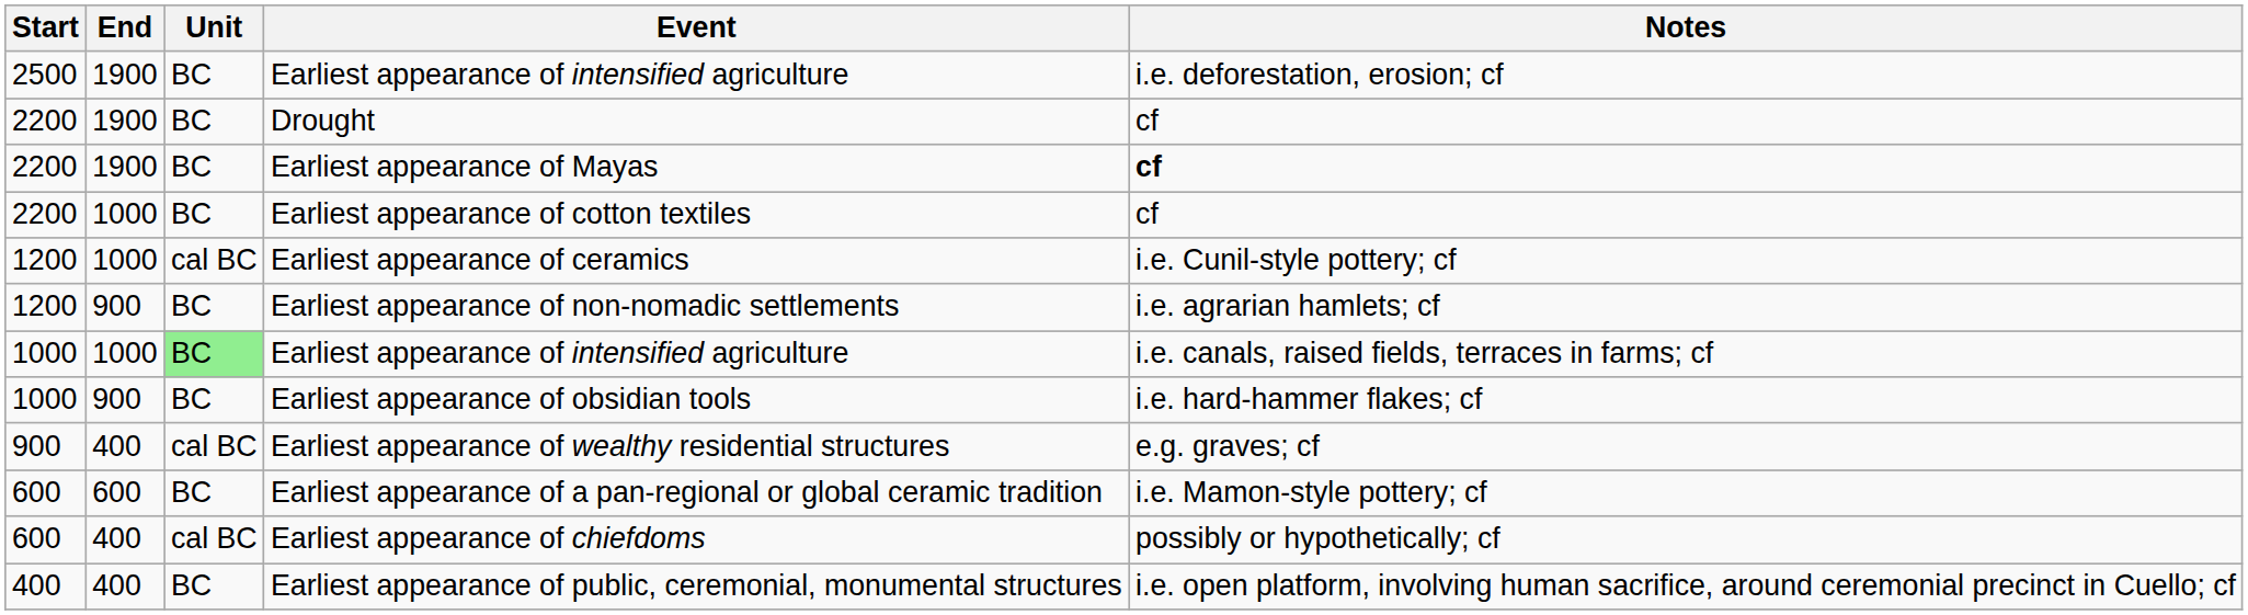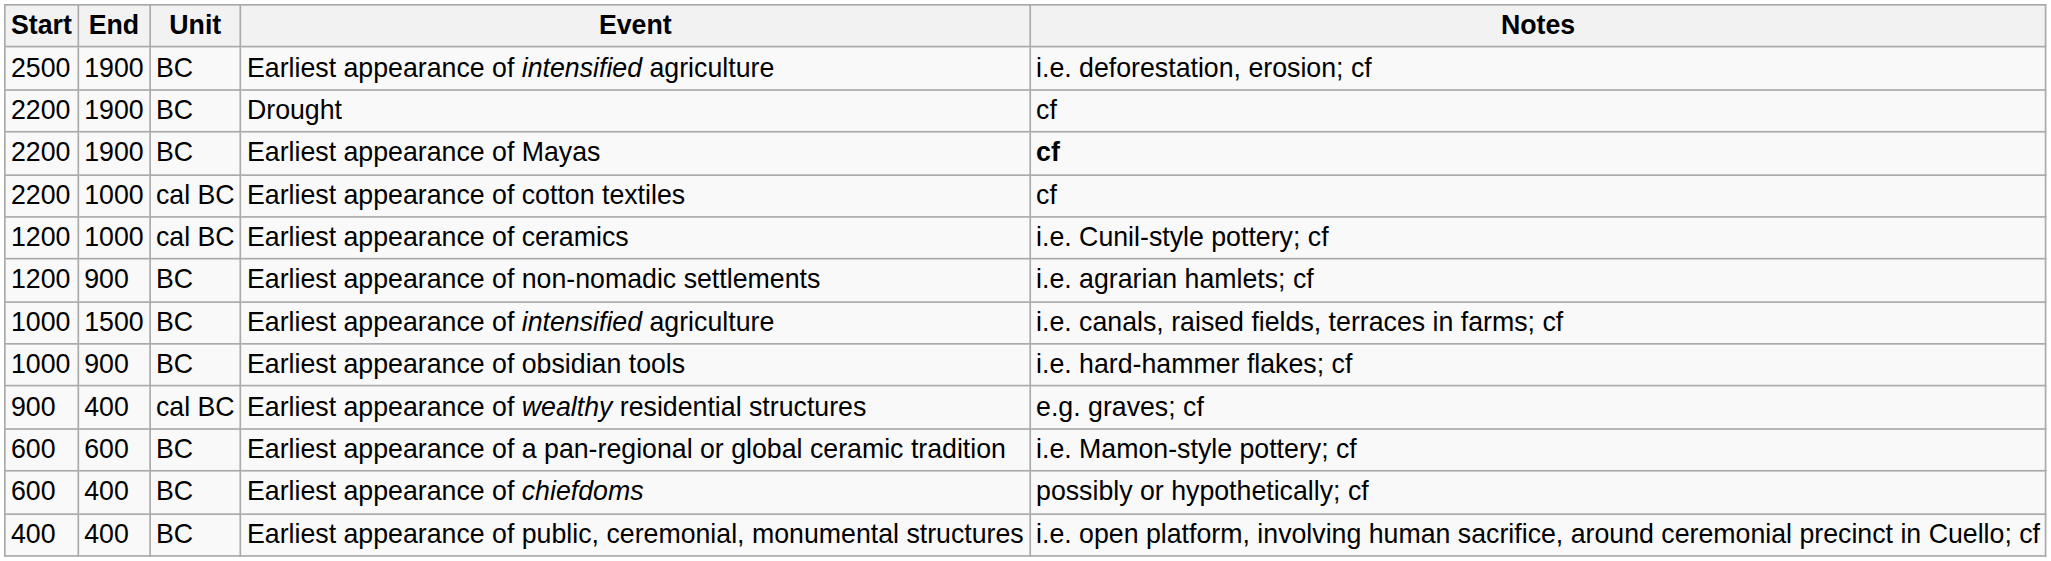 <table class="wikitable sortable static-row-numbers" style="text-align:left;">
 <tr>
 <th>Start</th>
 <th>End</th>
 <th class=unsortable>Unit</th>
 <th class=unsortable>Event</th>
 <th class=unsortable>Notes</th>
 </tr>
 <tr>
 <td>2500</td>
 <td>1900</td>
 <td>BC</td>
 <td>Earliest appearance of <em>intensified</em> agriculture</td>
 <td>i.e. deforestation, erosion; cf</td>
 </tr>
 <tr>
 <td>2200</td>
 <td>1900</td>
 <td>BC</td>
 <td>Drought</td>
 <td>cf</td>
 </tr>
 <tr>
 <td>2200</td>
 <td>1900</td>
 <td>BC</td>
 <td>Earliest appearance of Mayas</td>
 <td><strong>cf</strong></td>
 </tr>
 <tr>
 <td>2200</td>
 <td>1000</td>
-<td>BC</td>
+<td>cal BC</td>
 <td>Earliest appearance of cotton textiles</td>
 <td>cf</td>
 </tr>
 <tr>
 <td>1200</td>
 <td>1000</td>
 <td>cal BC</td>
 <td>Earliest appearance of ceramics</td>
 <td>i.e. Cunil-style pottery; cf</td>
 </tr>
 <tr>
 <td>1200</td>
 <td>900</td>
 <td>BC</td>
 <td>Earliest appearance of non-nomadic settlements</td>
 <td>i.e. agrarian hamlets; cf</td>
 </tr>
 <tr>
 <td>1000</td>
-<td>1000</td>
-<td style="background: lightgreen;">BC</td>
+<td>1500</td>
+<td>BC</td>
 <td>Earliest appearance of <em>intensified</em> agriculture</td>
 <td>i.e. canals, raised fields, terraces in farms; cf</td>
 </tr>
 <tr>
 <td>1000</td>
 <td>900</td>
 <td>BC</td>
 <td>Earliest appearance of obsidian tools</td>
 <td>i.e. hard-hammer flakes; cf</td>
 </tr>
 <tr>
 <td>900</td>
 <td>400</td>
 <td>cal BC</td>
 <td>Earliest appearance of <em>wealthy</em> residential structures</td>
 <td>e.g. graves; cf</td>
 </tr>
 <tr>
 <td>600</td>
 <td>600</td>
 <td>BC</td>
 <td>Earliest appearance of a pan-regional or global ceramic tradition</td>
 <td>i.e. Mamon-style pottery; cf</td>
 </tr>
 <tr>
 <td>600</td>
 <td>400</td>
-<td>cal BC</td>
+<td>BC</td>
 <td>Earliest appearance of <em>chiefdoms</em></td>
 <td>possibly or hypothetically; cf</td>
 </tr>
 <tr>
 <td>400</td>
 <td>400</td>
 <td>BC</td>
 <td>Earliest appearance of public, ceremonial, monumental structures</td>
 <td>i.e. open platform, involving human sacrifice, around ceremonial precinct in Cuello; cf</td>
 </tr>
 </table>
